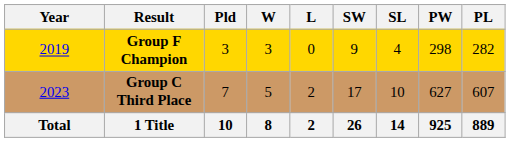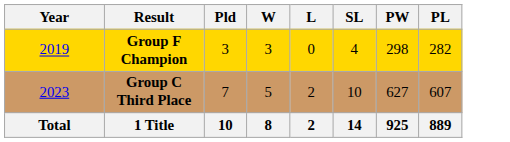 <table class="wikitable" style="text-align: center;font-size:90%;">
 <tr>
 <th width=90>Year</th>
 <th width=90>Result</th>
 <th width=35>Pld</th>
 <th width=35>W</th>
 <th width=35>L</th>
-<th width=35>SW</th>
 <th width=35>SL</th>
 <th width=35>PW</th>
 <th width=35>PL</th>
 </tr>
 <tr bgcolor=gold>
 <td> <a href='#'>2019</a></td>
 <td><strong>Group F Champion</strong></td>
 <td>3</td>
 <td>3</td>
 <td>0</td>
-<td>9</td>
 <td>4</td>
 <td>298</td>
 <td>282</td>
 </tr>
 <tr bgcolor=cc9966>
 <td> <a href='#'>2023</a></td>
 <td><strong>Group C Third Place</strong></td>
 <td>7</td>
 <td>5</td>
 <td>2</td>
-<td>17</td>
 <td>10</td>
 <td>627</td>
 <td>607</td>
 </tr>
 <tr>
 <th>Total</th>
 <th>1 Title</th>
 <th>10</th>
 <th>8</th>
 <th>2</th>
-<th>26</th>
 <th>14</th>
 <th>925</th>
 <th>889</th>
 </tr>
 </table>
